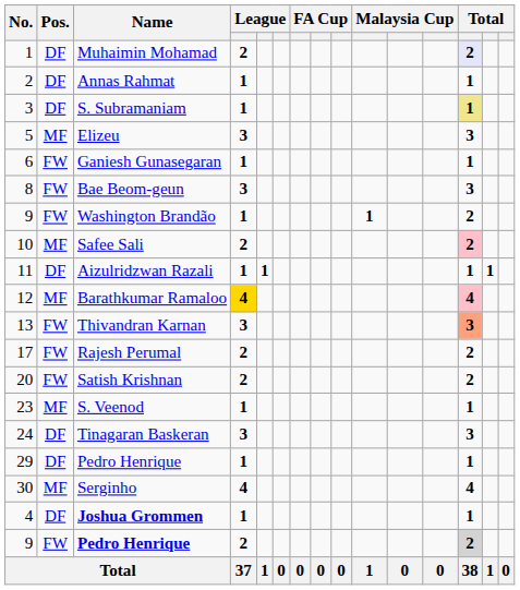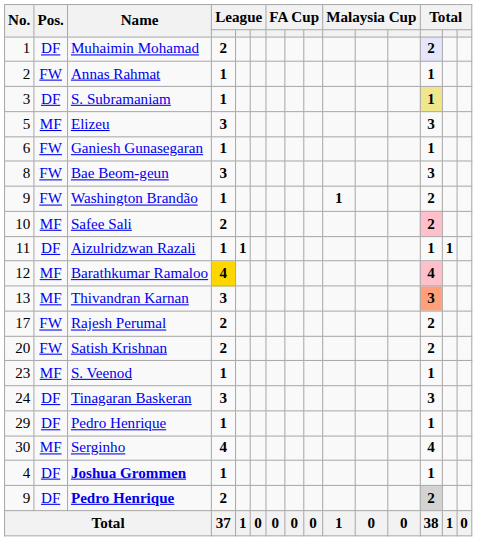 <table class="wikitable sortable" style="font-size: 90%; text-align: center;">
 <tr>
 <th rowspan="2">No.</th>
 <th rowspan="2">Pos.</th>
 <th rowspan="2">Name</th>
 <th colspan="3">League</th>
 <th colspan="3">FA Cup</th>
 <th colspan="3">Malaysia Cup</th>
 <th colspan="3">Total</th>
 </tr>
 <tr>
 <th></th>
 <th></th>
 <th></th>
 <th></th>
 <th></th>
 <th></th>
 <th></th>
 <th></th>
 <th></th>
 <th></th>
 <th></th>
 <th></th>
 </tr>
 <tr>
 <td align=right>1</td>
 <td><a href='#'>DF</a></td>
 <td align=left><a href='#'>Muhaimin Mohamad</a></td>
 <td><strong>2</strong></td>
 <td><strong></strong></td>
 <td><strong></strong></td>
 <td><strong></strong></td>
 <td><strong></strong></td>
 <td><strong></strong></td>
 <td><strong></strong></td>
 <td><strong></strong></td>
 <td><strong></strong></td>
 <td style="background: lavender;"><strong>2</strong></td>
 <td><strong></strong></td>
 <td><strong></strong></td>
 </tr>
 <tr>
 <td align=right>2</td>
-<td><a href='#'>DF</a></td>
+<td><a href='#'>FW</a></td>
 <td align=left><a href='#'>Annas Rahmat</a></td>
 <td><strong>1</strong></td>
 <td><strong></strong></td>
 <td><strong></strong></td>
 <td><strong></strong></td>
 <td><strong></strong></td>
 <td><strong></strong></td>
 <td><strong></strong></td>
 <td><strong></strong></td>
 <td><strong></strong></td>
 <td><strong>1</strong></td>
 <td><strong></strong></td>
 <td><strong></strong></td>
 </tr>
 <tr>
 <td align=right>3</td>
 <td><a href='#'>DF</a></td>
 <td align=left><a href='#'>S. Subramaniam</a></td>
 <td><strong>1</strong></td>
 <td><strong></strong></td>
 <td><strong></strong></td>
 <td><strong></strong></td>
 <td><strong></strong></td>
 <td><strong></strong></td>
 <td><strong></strong></td>
 <td><strong></strong></td>
 <td><strong></strong></td>
 <td style="background: khaki;"><strong>1</strong></td>
 <td><strong></strong></td>
 <td><strong></strong></td>
 </tr>
 <tr>
 <td align=right>5</td>
 <td><a href='#'>MF</a></td>
 <td align=left><a href='#'>Elizeu</a></td>
 <td><strong>3</strong></td>
 <td><strong></strong></td>
 <td><strong></strong></td>
 <td><strong></strong></td>
 <td><strong></strong></td>
 <td><strong></strong></td>
 <td><strong></strong></td>
 <td><strong></strong></td>
 <td><strong></strong></td>
 <td><strong>3</strong></td>
 <td><strong></strong></td>
 <td><strong></strong></td>
 </tr>
 <tr>
 <td align=right>6</td>
 <td><a href='#'>FW</a></td>
 <td align=left><a href='#'>Ganiesh Gunasegaran</a></td>
 <td><strong>1</strong></td>
 <td><strong></strong></td>
 <td><strong></strong></td>
 <td><strong></strong></td>
 <td><strong></strong></td>
 <td><strong></strong></td>
 <td><strong></strong></td>
 <td><strong></strong></td>
 <td><strong></strong></td>
 <td><strong>1</strong></td>
 <td><strong></strong></td>
 <td><strong></strong></td>
 </tr>
 <tr>
 <td align=right>8</td>
 <td><a href='#'>FW</a></td>
 <td align=left><a href='#'>Bae Beom-geun</a></td>
 <td><strong>3</strong></td>
 <td><strong></strong></td>
 <td><strong></strong></td>
 <td><strong></strong></td>
 <td><strong></strong></td>
 <td><strong></strong></td>
 <td><strong></strong></td>
 <td><strong></strong></td>
 <td><strong></strong></td>
 <td><strong>3</strong></td>
 <td><strong></strong></td>
 <td><strong></strong></td>
 </tr>
 <tr>
 <td align=right>9</td>
 <td><a href='#'>FW</a></td>
 <td align=left><a href='#'>Washington Brandão</a></td>
 <td><strong>1</strong></td>
 <td><strong></strong></td>
 <td><strong></strong></td>
 <td><strong></strong></td>
 <td><strong></strong></td>
 <td><strong></strong></td>
 <td><strong>1</strong></td>
 <td><strong></strong></td>
 <td><strong></strong></td>
 <td><strong>2</strong></td>
 <td><strong></strong></td>
 <td><strong></strong></td>
 </tr>
 <tr>
 <td align=right>10</td>
 <td><a href='#'>MF</a></td>
 <td align=left><a href='#'>Safee Sali</a></td>
 <td><strong>2</strong></td>
 <td><strong></strong></td>
 <td><strong></strong></td>
 <td><strong></strong></td>
 <td><strong></strong></td>
 <td><strong></strong></td>
 <td><strong></strong></td>
 <td><strong></strong></td>
 <td><strong></strong></td>
 <td style="background: pink;"><strong>2</strong></td>
 <td><strong></strong></td>
 <td><strong></strong></td>
 </tr>
 <tr>
 <td align=right>11</td>
 <td><a href='#'>DF</a></td>
 <td align=left><a href='#'>Aizulridzwan Razali</a></td>
 <td><strong>1</strong></td>
 <td><strong>1</strong></td>
 <td><strong></strong></td>
 <td><strong></strong></td>
 <td><strong></strong></td>
 <td><strong></strong></td>
 <td><strong></strong></td>
 <td><strong></strong></td>
 <td><strong></strong></td>
 <td><strong>1</strong></td>
 <td><strong>1</strong></td>
 <td><strong></strong></td>
 </tr>
 <tr>
 <td align=right>12</td>
 <td><a href='#'>MF</a></td>
 <td align=left><a href='#'>Barathkumar Ramaloo</a></td>
 <td style="background: gold;"><strong>4</strong></td>
 <td><strong></strong></td>
 <td><strong></strong></td>
 <td><strong></strong></td>
 <td><strong></strong></td>
 <td><strong></strong></td>
 <td><strong></strong></td>
 <td><strong></strong></td>
 <td><strong></strong></td>
 <td style="background: pink;"><strong>4</strong></td>
 <td><strong></strong></td>
 <td><strong></strong></td>
 </tr>
 <tr>
 <td align=right>13</td>
-<td><a href='#'>FW</a></td>
+<td><a href='#'>MF</a></td>
 <td align=left><a href='#'>Thivandran Karnan</a></td>
 <td><strong>3</strong></td>
 <td><strong></strong></td>
 <td><strong></strong></td>
 <td><strong></strong></td>
 <td><strong></strong></td>
 <td><strong></strong></td>
 <td><strong></strong></td>
 <td><strong></strong></td>
 <td><strong></strong></td>
 <td style="background: lightsalmon;"><strong>3</strong></td>
 <td><strong></strong></td>
 <td><strong></strong></td>
 </tr>
 <tr>
 <td align=right>17</td>
 <td><a href='#'>FW</a></td>
 <td align=left><a href='#'>Rajesh Perumal</a></td>
 <td><strong>2</strong></td>
 <td><strong></strong></td>
 <td><strong></strong></td>
 <td><strong></strong></td>
 <td><strong></strong></td>
 <td><strong></strong></td>
 <td><strong></strong></td>
 <td><strong></strong></td>
 <td><strong></strong></td>
 <td><strong>2</strong></td>
 <td><strong></strong></td>
 <td><strong></strong></td>
 </tr>
 <tr>
 <td align=right>20</td>
 <td><a href='#'>FW</a></td>
 <td align=left><a href='#'>Satish Krishnan</a></td>
 <td><strong>2</strong></td>
 <td><strong></strong></td>
 <td><strong></strong></td>
 <td><strong></strong></td>
 <td><strong></strong></td>
 <td><strong></strong></td>
 <td><strong></strong></td>
 <td><strong></strong></td>
 <td><strong></strong></td>
 <td><strong>2</strong></td>
 <td><strong></strong></td>
 <td><strong></strong></td>
 </tr>
 <tr>
 <td align=right>23</td>
 <td><a href='#'>MF</a></td>
 <td align=left><a href='#'>S. Veenod</a></td>
 <td><strong>1</strong></td>
 <td><strong></strong></td>
 <td><strong></strong></td>
 <td><strong></strong></td>
 <td><strong></strong></td>
 <td><strong></strong></td>
 <td><strong></strong></td>
 <td><strong></strong></td>
 <td><strong></strong></td>
 <td><strong>1</strong></td>
 <td><strong></strong></td>
 <td><strong></strong></td>
 </tr>
 <tr>
 <td align=right>24</td>
 <td><a href='#'>DF</a></td>
 <td align=left><a href='#'>Tinagaran Baskeran</a></td>
 <td><strong>3</strong></td>
 <td><strong></strong></td>
 <td><strong></strong></td>
 <td><strong></strong></td>
 <td><strong></strong></td>
 <td><strong></strong></td>
 <td><strong></strong></td>
 <td><strong></strong></td>
 <td><strong></strong></td>
 <td><strong>3</strong></td>
 <td><strong></strong></td>
 <td><strong></strong></td>
 </tr>
 <tr>
 <td align=right>29</td>
 <td><a href='#'>DF</a></td>
 <td align=left><a href='#'>Pedro Henrique</a></td>
 <td><strong>1</strong></td>
 <td><strong></strong></td>
 <td><strong></strong></td>
 <td><strong></strong></td>
 <td><strong></strong></td>
 <td><strong></strong></td>
 <td><strong></strong></td>
 <td><strong></strong></td>
 <td><strong></strong></td>
 <td><strong>1</strong></td>
 <td><strong></strong></td>
 <td><strong></strong></td>
 </tr>
 <tr>
 <td align=right>30</td>
 <td><a href='#'>MF</a></td>
 <td align=left><a href='#'>Serginho</a></td>
 <td><strong>4</strong></td>
 <td><strong></strong></td>
 <td><strong></strong></td>
 <td><strong></strong></td>
 <td><strong></strong></td>
 <td><strong></strong></td>
 <td><strong></strong></td>
 <td><strong></strong></td>
 <td><strong></strong></td>
 <td><strong>4</strong></td>
 <td><strong></strong></td>
 <td><strong></strong></td>
 </tr>
 <tr>
 <td align=right>4</td>
 <td><a href='#'>DF</a></td>
 <td align=left><strong><a href='#'>Joshua Grommen</a></strong></td>
 <td><strong>1</strong></td>
 <td><strong></strong></td>
 <td><strong></strong></td>
 <td><strong></strong></td>
 <td><strong></strong></td>
 <td><strong></strong></td>
 <td><strong></strong></td>
 <td><strong></strong></td>
 <td><strong></strong></td>
 <td><strong>1</strong></td>
 <td><strong></strong></td>
 <td><strong></strong></td>
 </tr>
 <tr>
 <td align=right>9</td>
-<td><a href='#'>FW</a></td>
+<td><a href='#'>DF</a></td>
 <td align=left><strong><a href='#'>Pedro Henrique</a></strong></td>
 <td><strong>2</strong></td>
 <td><strong></strong></td>
 <td><strong></strong></td>
 <td><strong></strong></td>
 <td><strong></strong></td>
 <td><strong></strong></td>
 <td><strong></strong></td>
 <td><strong></strong></td>
 <td><strong></strong></td>
 <td style="background: lightgrey;"><strong>2</strong></td>
 <td><strong></strong></td>
 <td><strong></strong></td>
 </tr>
 <tr>
 <th colspan=3>Total</th>
 <th>37</th>
 <th>1</th>
 <th>0</th>
 <th>0</th>
 <th>0</th>
 <th>0</th>
 <th>1</th>
 <th>0</th>
 <th>0</th>
 <th>38</th>
 <th>1</th>
 <th>0</th>
 </tr>
 </table>
